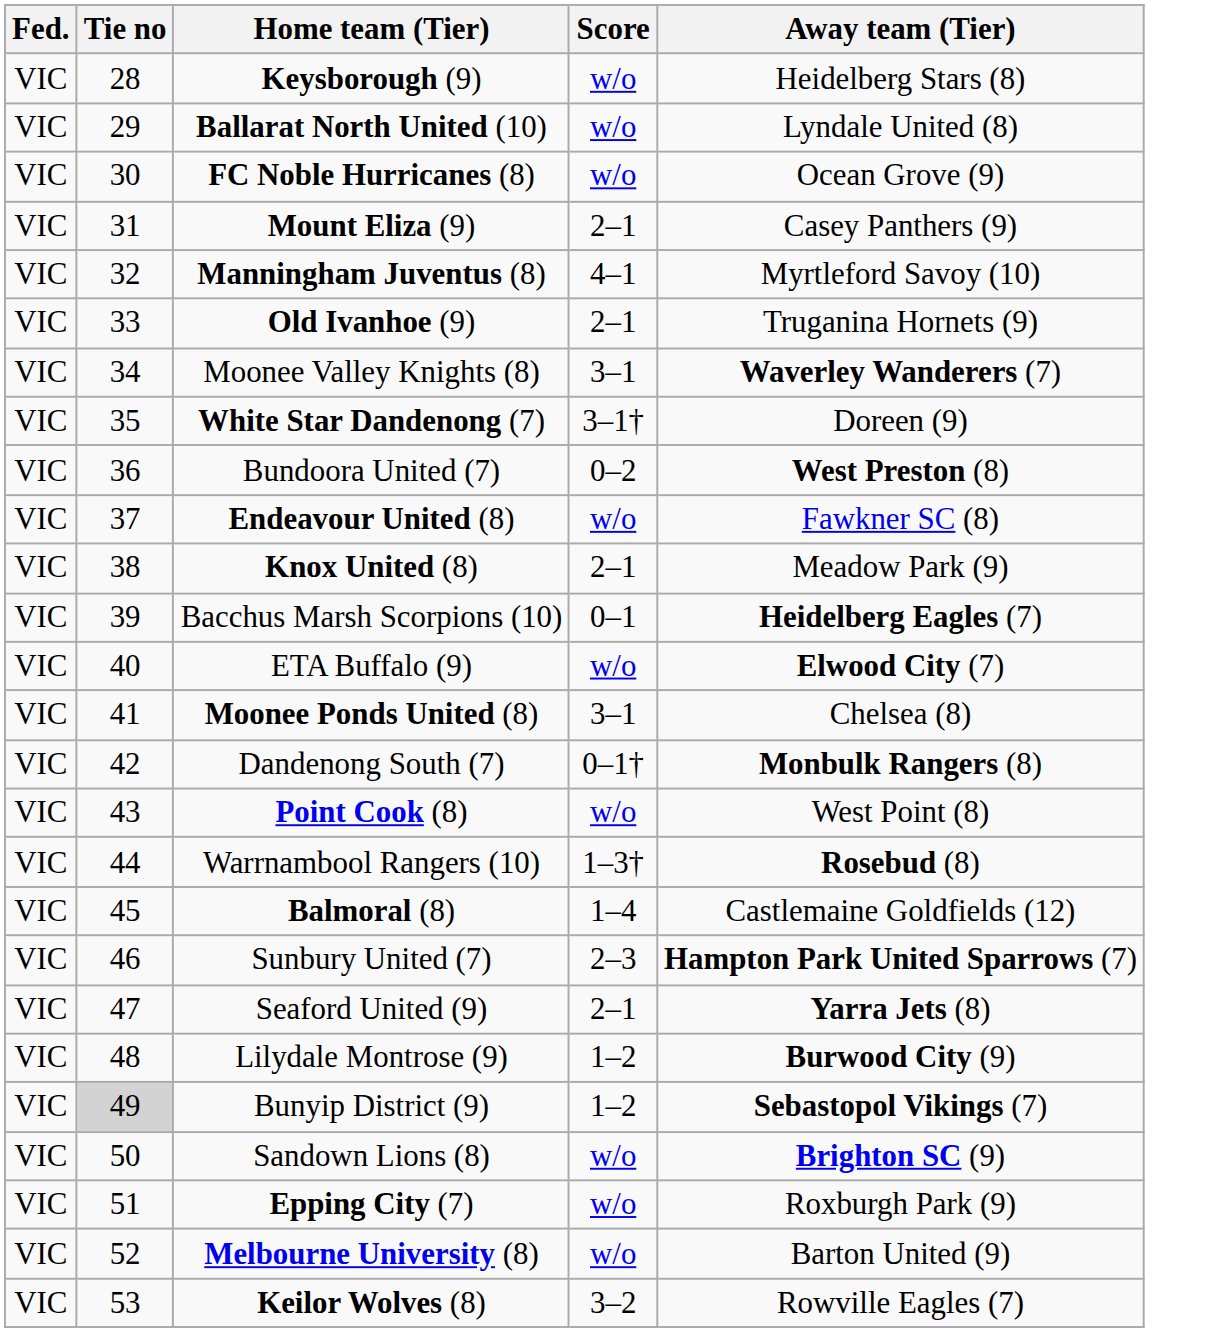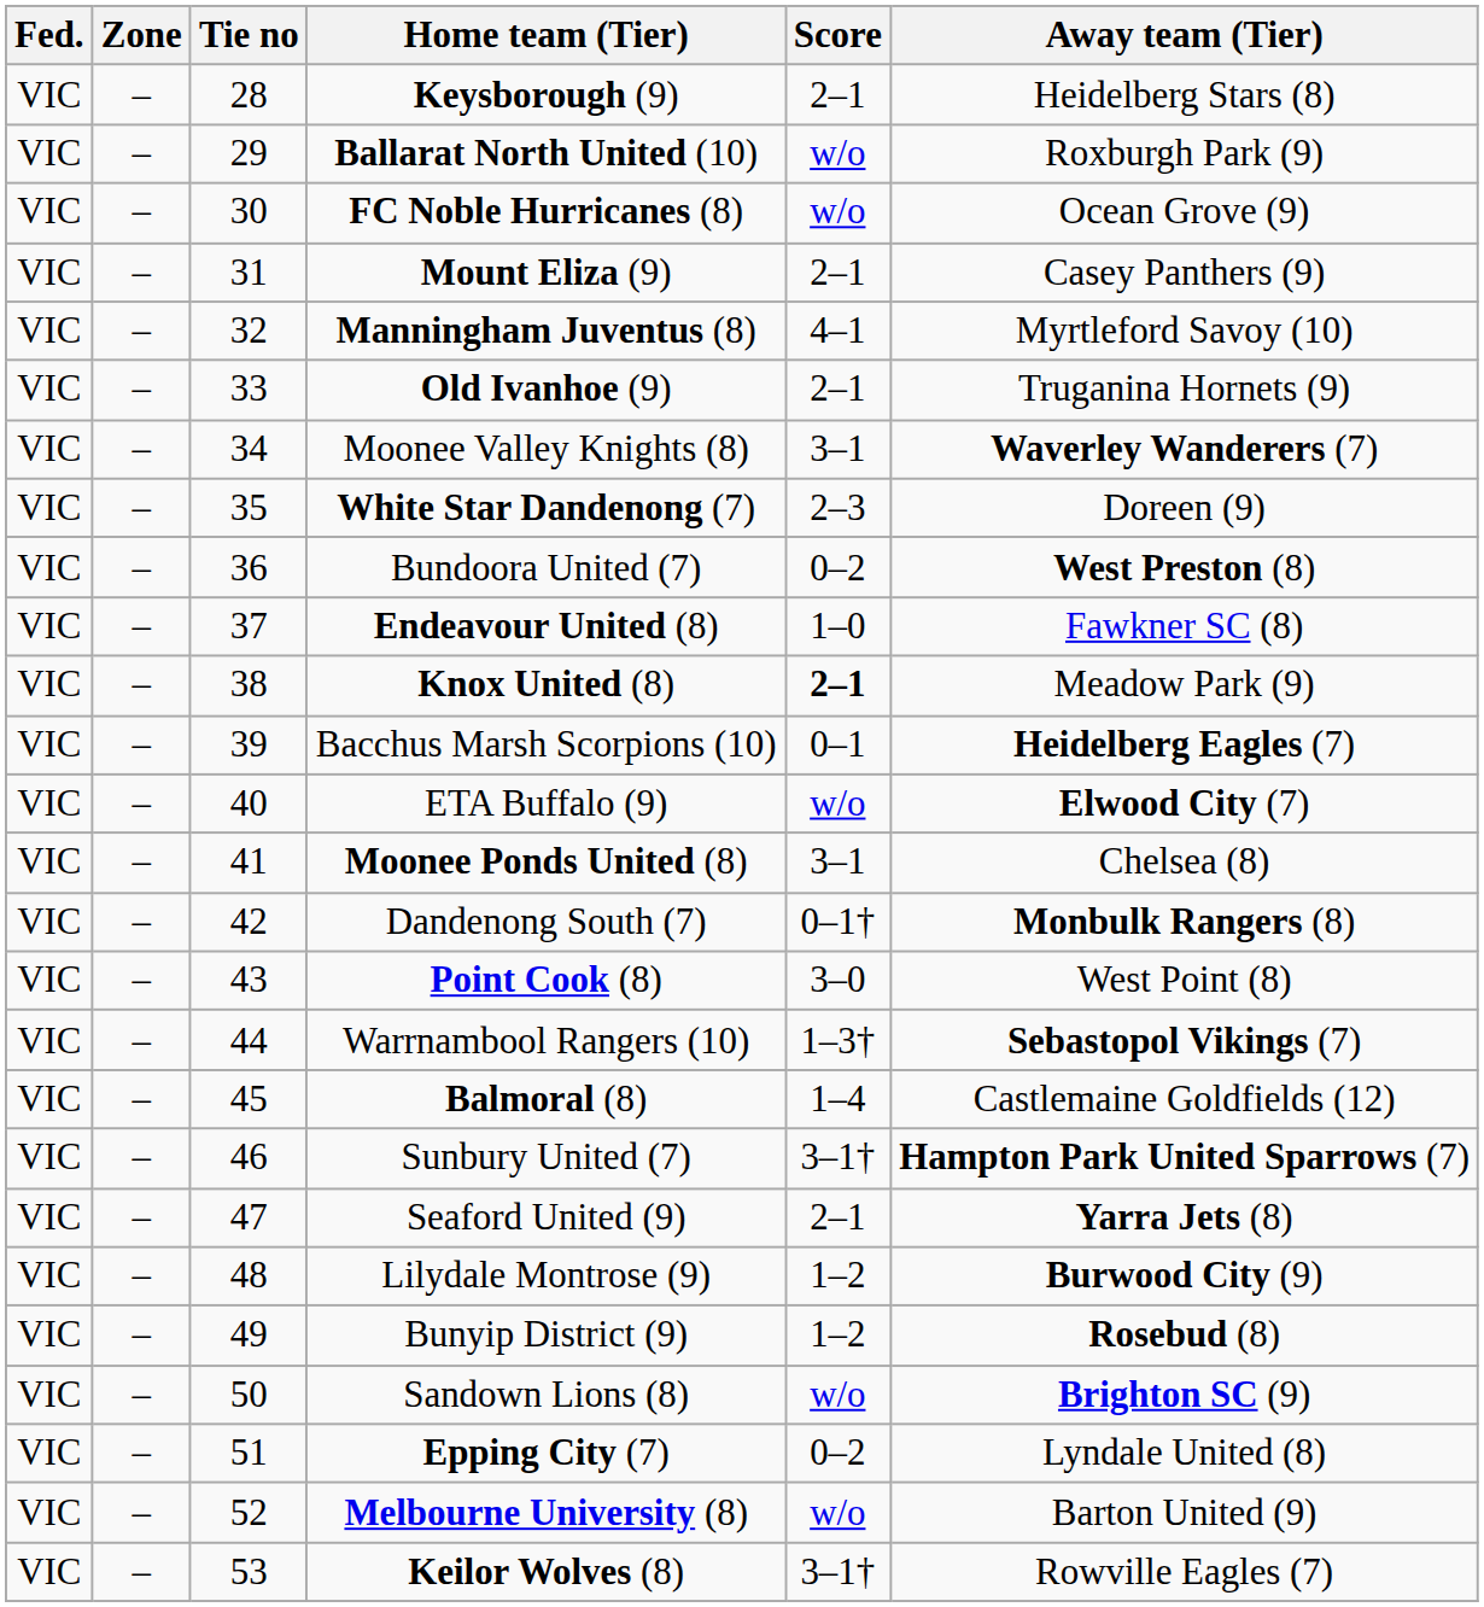 <table class="wikitable" style="text-align:center">
 <tr>
 <th>Fed.</th>
+<th>Zone</th>
 <th>Tie no</th>
 <th>Home team (Tier)</th>
 <th>Score</th>
 <th>Away team (Tier)</th>
 </tr>
 <tr>
 <td>VIC</td>
+<td>–</td>
 <td>28</td>
 <td><strong>Keysborough</strong> (9)</td>
-<td><a href='#'>w/o</a></td>
+<td>2–1</td>
 <td>Heidelberg Stars (8)</td>
 </tr>
 <tr>
 <td>VIC</td>
+<td>–</td>
 <td>29</td>
 <td><strong>Ballarat North United</strong> (10)</td>
 <td><a href='#'>w/o</a></td>
-<td>Lyndale United (8)</td>
+<td>Roxburgh Park (9)</td>
 </tr>
 <tr>
 <td>VIC</td>
+<td>–</td>
 <td>30</td>
 <td><strong>FC Noble Hurricanes</strong> (8)</td>
 <td><a href='#'>w/o</a></td>
 <td>Ocean Grove (9)</td>
 </tr>
 <tr>
 <td>VIC</td>
+<td>–</td>
 <td>31</td>
 <td><strong>Mount Eliza</strong> (9)</td>
 <td>2–1</td>
 <td>Casey Panthers (9)</td>
 </tr>
 <tr>
 <td>VIC</td>
+<td>–</td>
 <td>32</td>
 <td><strong>Manningham Juventus</strong> (8)</td>
 <td>4–1</td>
 <td>Myrtleford Savoy (10)</td>
 </tr>
 <tr>
 <td>VIC</td>
+<td>–</td>
 <td>33</td>
 <td><strong>Old Ivanhoe</strong> (9)</td>
 <td>2–1</td>
 <td>Truganina Hornets (9)</td>
 </tr>
 <tr>
 <td>VIC</td>
+<td>–</td>
 <td>34</td>
 <td>Moonee Valley Knights (8)</td>
 <td>3–1</td>
 <td><strong>Waverley Wanderers</strong> (7)</td>
 </tr>
 <tr>
 <td>VIC</td>
+<td>–</td>
 <td>35</td>
 <td><strong>White Star Dandenong</strong> (7)</td>
-<td>3–1†</td>
+<td>2–3</td>
 <td>Doreen (9)</td>
 </tr>
 <tr>
 <td>VIC</td>
+<td>–</td>
 <td>36</td>
 <td>Bundoora United (7)</td>
 <td>0–2</td>
 <td><strong>West Preston</strong> (8)</td>
 </tr>
 <tr>
 <td>VIC</td>
+<td>–</td>
 <td>37</td>
 <td><strong>Endeavour United</strong> (8)</td>
-<td><a href='#'>w/o</a></td>
+<td>1–0</td>
 <td><a href='#'>Fawkner SC</a> (8)</td>
 </tr>
 <tr>
 <td>VIC</td>
+<td>–</td>
 <td>38</td>
 <td><strong>Knox United</strong> (8)</td>
-<td>2–1</td>
+<td><strong>2–1</strong></td>
 <td>Meadow Park (9)</td>
 </tr>
 <tr>
 <td>VIC</td>
+<td>–</td>
 <td>39</td>
 <td>Bacchus Marsh Scorpions (10)</td>
 <td>0–1</td>
 <td><strong>Heidelberg Eagles</strong> (7)</td>
 </tr>
 <tr>
 <td>VIC</td>
+<td>–</td>
 <td>40</td>
 <td>ETA Buffalo (9)</td>
 <td><a href='#'>w/o</a></td>
 <td><strong>Elwood City</strong> (7)</td>
 </tr>
 <tr>
 <td>VIC</td>
+<td>–</td>
 <td>41</td>
 <td><strong>Moonee Ponds United</strong> (8)</td>
 <td>3–1</td>
 <td>Chelsea (8)</td>
 </tr>
 <tr>
 <td>VIC</td>
+<td>–</td>
 <td>42</td>
 <td>Dandenong South (7)</td>
 <td>0–1†</td>
 <td><strong>Monbulk Rangers</strong> (8)</td>
 </tr>
 <tr>
 <td>VIC</td>
+<td>–</td>
 <td>43</td>
 <td><strong><a href='#'>Point Cook</a></strong> (8)</td>
-<td><a href='#'>w/o</a></td>
+<td>3–0</td>
 <td>West Point (8)</td>
 </tr>
 <tr>
 <td>VIC</td>
+<td>–</td>
 <td>44</td>
 <td>Warrnambool Rangers (10)</td>
 <td>1–3†</td>
-<td><strong>Rosebud</strong> (8)</td>
+<td><strong>Sebastopol Vikings</strong> (7)</td>
 </tr>
 <tr>
 <td>VIC</td>
+<td>–</td>
 <td>45</td>
 <td><strong>Balmoral</strong> (8)</td>
 <td>1–4</td>
 <td>Castlemaine Goldfields (12)</td>
 </tr>
 <tr>
 <td>VIC</td>
+<td>–</td>
 <td>46</td>
 <td>Sunbury United (7)</td>
-<td>2–3</td>
+<td>3–1†</td>
 <td><strong>Hampton Park United Sparrows</strong> (7)</td>
 </tr>
 <tr>
 <td>VIC</td>
+<td>–</td>
 <td>47</td>
 <td>Seaford United (9)</td>
 <td>2–1</td>
 <td><strong>Yarra Jets</strong> (8)</td>
 </tr>
 <tr>
 <td>VIC</td>
+<td>–</td>
 <td>48</td>
 <td>Lilydale Montrose (9)</td>
 <td>1–2</td>
 <td><strong>Burwood City</strong> (9)</td>
 </tr>
 <tr>
 <td>VIC</td>
-<td style="background: lightgrey;">49</td>
+<td>–</td>
+<td>49</td>
 <td>Bunyip District (9)</td>
 <td>1–2</td>
-<td><strong>Sebastopol Vikings</strong> (7)</td>
+<td><strong>Rosebud</strong> (8)</td>
 </tr>
 <tr>
 <td>VIC</td>
+<td>–</td>
 <td>50</td>
 <td>Sandown Lions (8)</td>
 <td><a href='#'>w/o</a></td>
 <td><strong><a href='#'>Brighton SC</a></strong> (9)</td>
 </tr>
 <tr>
 <td>VIC</td>
+<td>–</td>
 <td>51</td>
 <td><strong>Epping City</strong> (7)</td>
-<td><a href='#'>w/o</a></td>
-<td>Roxburgh Park (9)</td>
+<td>0–2</td>
+<td>Lyndale United (8)</td>
 </tr>
 <tr>
 <td>VIC</td>
+<td>–</td>
 <td>52</td>
 <td><strong><a href='#'>Melbourne University</a></strong> (8)</td>
 <td><a href='#'>w/o</a></td>
 <td>Barton United (9)</td>
 </tr>
 <tr>
 <td>VIC</td>
+<td>–</td>
 <td>53</td>
 <td><strong>Keilor Wolves</strong> (8)</td>
-<td>3–2</td>
+<td>3–1†</td>
 <td>Rowville Eagles (7)</td>
 </tr>
 </table>
